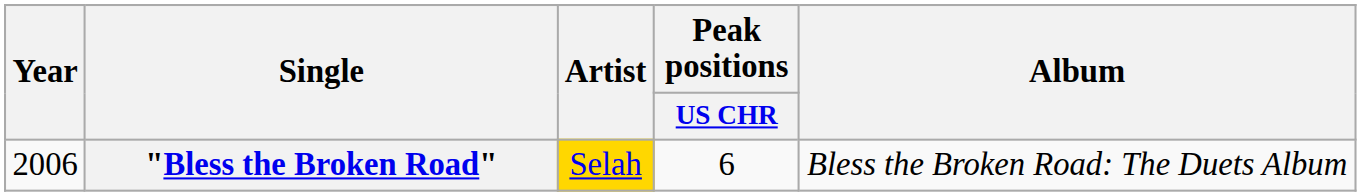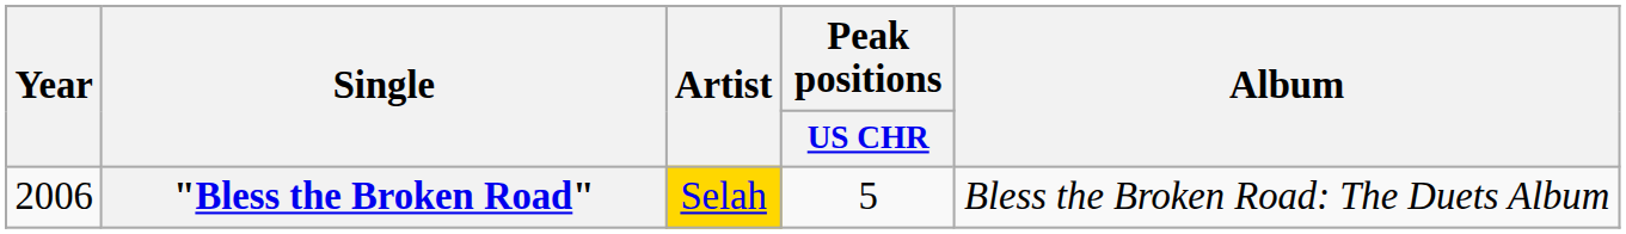 <table class="wikitable plainrowheaders" style="text-align:center;">
 <tr>
 <th rowspan="2">Year</th>
 <th rowspan="2" style="width:14em;">Single</th>
 <th rowspan="2">Artist</th>
 <th colspan="1">Peak positions</th>
 <th rowspan="2">Album</th>
 </tr>
 <tr style="font-size:smaller;">
 <th width="65"><a href='#'>US CHR</a></th>
 </tr>
 <tr>
 <td>2006</td>
 <th scope="row">"<a href='#'>Bless the Broken Road</a>"</th>
 <td style="background: gold;"><a href='#'>Selah</a></td>
-<td>6</td>
+<td>5</td>
 <td align="left"><em>Bless the Broken Road: The Duets Album</em></td>
 </tr>
 </table>
